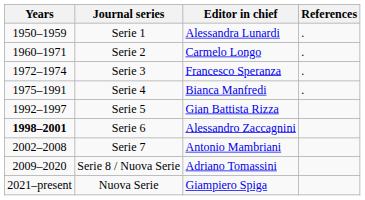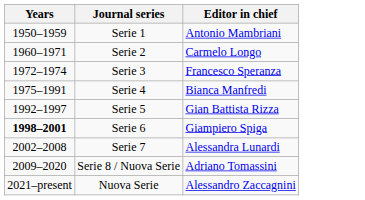 <table class="wikitable" border="1" style="text-align:center;">
 <tr>
 <th>Years</th>
 <th>Journal series</th>
 <th>Editor in chief</th>
-<th>References</th>
 </tr>
 <tr>
 <td>1950–1959</td>
 <td>Serie 1</td>
-<td style="text-align:left;"><a href='#'>Alessandra Lunardi</a></td>
-<td style="text-align:left;">.</td>
+<td style="text-align:left;"><a href='#'>Antonio Mambriani</a></td>
 </tr>
 <tr>
 <td>1960–1971</td>
 <td>Serie 2</td>
 <td style="text-align:left;"><a href='#'>Carmelo Longo</a></td>
-<td style="text-align:left;">.</td>
 </tr>
 <tr>
 <td>1972–1974</td>
 <td>Serie 3</td>
 <td style="text-align:left;"><a href='#'>Francesco Speranza</a></td>
-<td style="text-align:left;">.</td>
 </tr>
 <tr>
 <td>1975–1991</td>
 <td>Serie 4</td>
 <td style="text-align:left;"><a href='#'>Bianca Manfredi</a></td>
-<td style="text-align:left;">.</td>
 </tr>
 <tr>
 <td>1992–1997</td>
 <td>Serie 5</td>
 <td style="text-align:left;"><a href='#'>Gian Battista Rizza</a></td>
-<td style="text-align:left;"></td>
 </tr>
 <tr>
 <td><strong>1998–2001</strong></td>
 <td>Serie 6</td>
-<td style="text-align:left;"><a href='#'>Alessandro Zaccagnini</a></td>
-<td style="text-align:left;"></td>
+<td style="text-align:left;"><a href='#'>Giampiero Spiga</a></td>
 </tr>
 <tr>
 <td>2002–2008</td>
 <td>Serie 7</td>
-<td style="text-align:left;"><a href='#'>Antonio Mambriani</a></td>
-<td style="text-align:left;"></td>
+<td style="text-align:left;"><a href='#'>Alessandra Lunardi</a></td>
 </tr>
 <tr>
 <td>2009–2020</td>
 <td>Serie 8 / Nuova Serie</td>
 <td style="text-align:left;"><a href='#'>Adriano Tomassini</a></td>
-<td style="text-align:left;"></td>
 </tr>
 <tr>
 <td>2021–present</td>
 <td>Nuova Serie</td>
-<td style="text-align:left;"><a href='#'>Giampiero Spiga</a></td>
-<td style="text-align:left;"></td>
+<td style="text-align:left;"><a href='#'>Alessandro Zaccagnini</a></td>
 </tr>
 </table>
